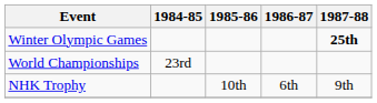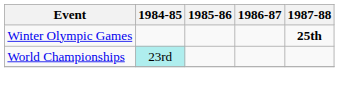 <table class="wikitable">
 <tr>
 <th>Event</th>
 <th>1984-85</th>
 <th>1985-86</th>
 <th>1986-87</th>
 <th>1987-88</th>
 </tr>
 <tr>
 <td><a href='#'>Winter Olympic Games</a></td>
 <td></td>
 <td></td>
 <td></td>
 <td align="center"><strong>25th</strong></td>
 </tr>
 <tr>
 <td><a href='#'>World Championships</a></td>
-<td align="center">23rd</td>
+<td align="center" style="background: paleturquoise;">23rd</td>
 <td></td>
 <td></td>
 <td></td>
 </tr>
 <tr>
-<td><a href='#'>NHK Trophy</a></td>
-<td></td>
-<td align="center">10th</td>
-<td align="center">6th</td>
-<td align="center">9th</td>
-</tr>
-<tr>
 </tr>
 </table>
